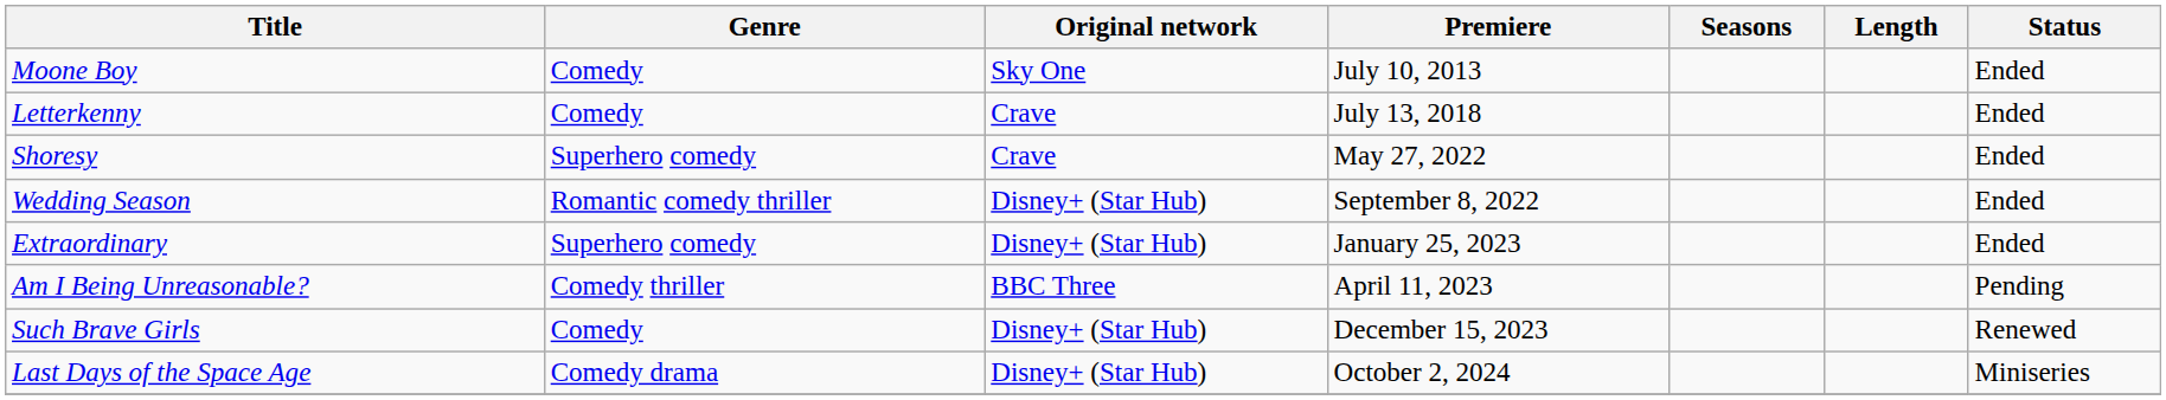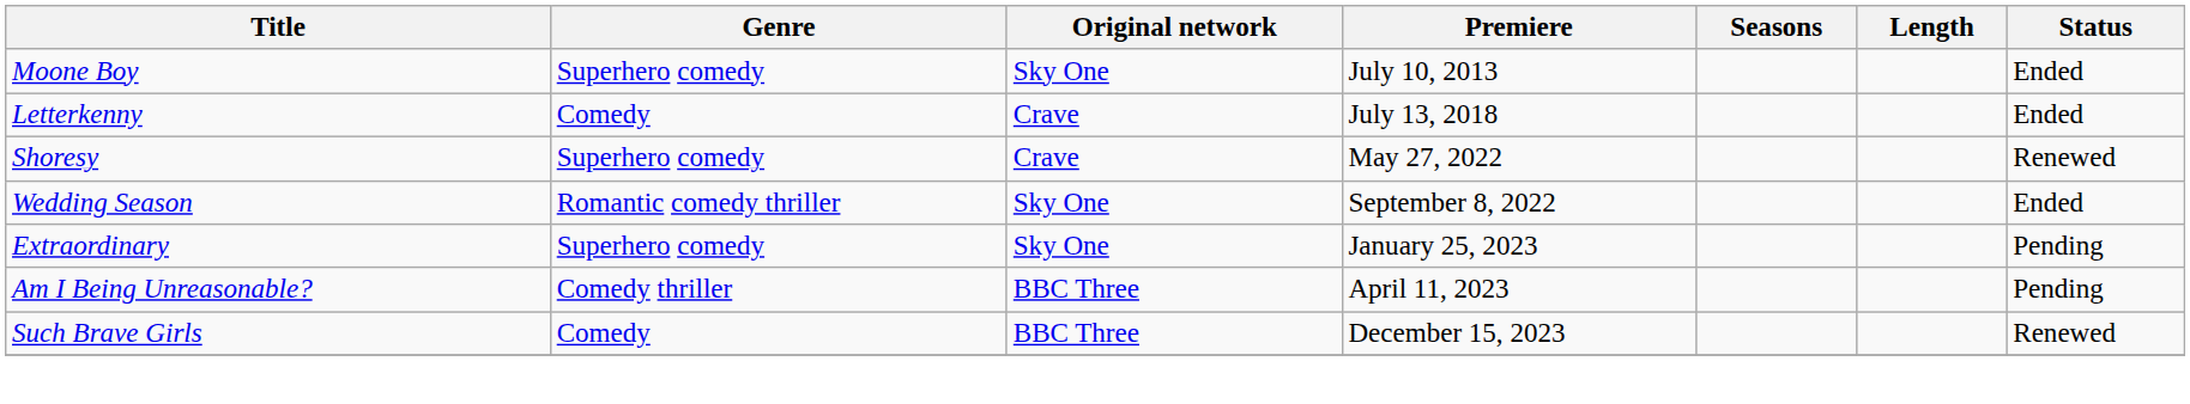 <table class="wikitable sortable" style="width:100%;">
 <tr>
 <th scope="col" style="width:25%;">Title</th>
 <th>Genre</th>
 <th>Original network</th>
 <th>Premiere</th>
 <th>Seasons</th>
 <th>Length</th>
 <th>Status</th>
 </tr>
 <tr>
 <td><em><a href='#'>Moone Boy</a></em></td>
-<td><a href='#'>Comedy</a></td>
+<td><a href='#'>Superhero</a> <a href='#'>comedy</a></td>
 <td><a href='#'>Sky One</a></td>
 <td>July 10, 2013</td>
 <td></td>
 <td></td>
 <td>Ended</td>
 </tr>
 <tr>
 <td><em><a href='#'>Letterkenny</a></em></td>
 <td><a href='#'>Comedy</a></td>
 <td><a href='#'>Crave</a></td>
 <td>July 13, 2018</td>
 <td></td>
 <td></td>
 <td>Ended</td>
 </tr>
 <tr>
 <td><em><a href='#'>Shoresy</a></em></td>
 <td><a href='#'>Superhero</a> <a href='#'>comedy</a></td>
 <td><a href='#'>Crave</a></td>
 <td>May 27, 2022</td>
 <td></td>
 <td></td>
-<td>Ended</td>
+<td>Renewed</td>
 </tr>
 <tr>
 <td><em><a href='#'>Wedding Season</a></em></td>
 <td><a href='#'>Romantic</a> <a href='#'>comedy thriller</a></td>
-<td><a href='#'>Disney+</a> (<a href='#'>Star Hub</a>)</td>
+<td><a href='#'>Sky One</a></td>
 <td>September 8, 2022</td>
 <td></td>
 <td></td>
 <td>Ended</td>
 </tr>
 <tr>
 <td><em><a href='#'>Extraordinary</a></em></td>
 <td><a href='#'>Superhero</a> <a href='#'>comedy</a></td>
-<td><a href='#'>Disney+</a> (<a href='#'>Star Hub</a>)</td>
+<td><a href='#'>Sky One</a></td>
 <td>January 25, 2023</td>
 <td></td>
 <td></td>
-<td>Ended</td>
+<td>Pending</td>
 </tr>
 <tr>
 <td><em><a href='#'>Am I Being Unreasonable?</a></em></td>
 <td><a href='#'>Comedy</a> <a href='#'>thriller</a></td>
 <td><a href='#'>BBC Three</a></td>
 <td>April 11, 2023</td>
 <td></td>
 <td></td>
 <td>Pending</td>
 </tr>
 <tr>
 <td><em><a href='#'>Such Brave Girls</a></em></td>
 <td><a href='#'>Comedy</a></td>
-<td><a href='#'>Disney+</a> (<a href='#'>Star Hub</a>)</td>
+<td><a href='#'>BBC Three</a></td>
 <td>December 15, 2023</td>
 <td></td>
 <td></td>
 <td>Renewed</td>
 </tr>
 <tr>
-<td><em><a href='#'>Last Days of the Space Age</a></em></td>
-<td><a href='#'>Comedy drama</a></td>
-<td><a href='#'>Disney+</a> (<a href='#'>Star Hub</a>)</td>
-<td>October 2, 2024</td>
-<td></td>
-<td></td>
-<td>Miniseries</td>
-</tr>
-<tr>
 </tr>
 </table>
